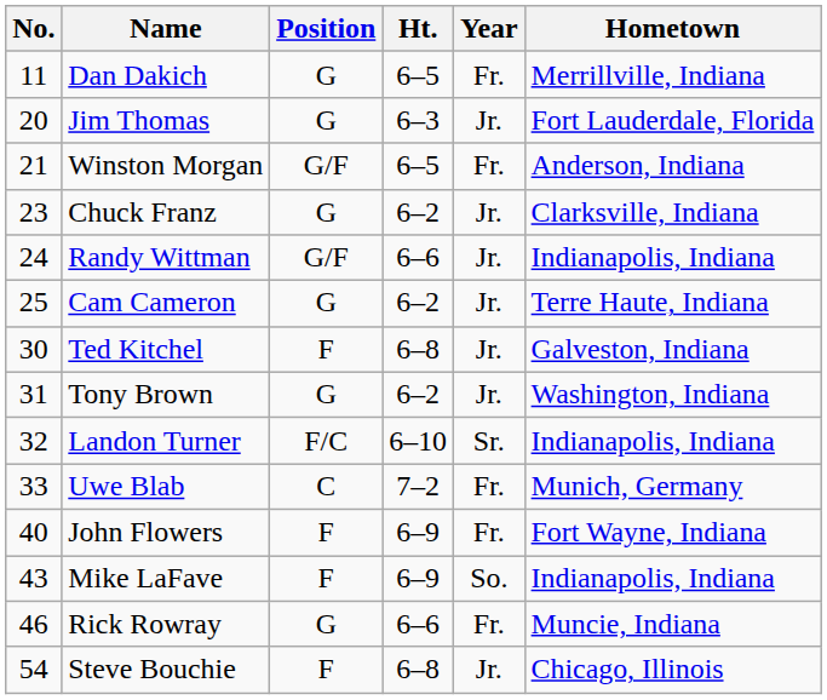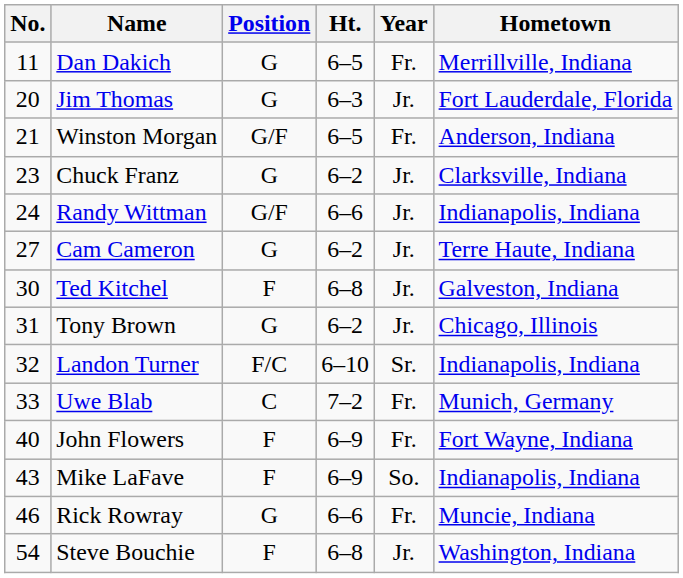 <table class="wikitable" style="text-align:center">
 <tr>
 <th>No.</th>
 <th>Name</th>
 <th><a href='#'>Position</a></th>
 <th>Ht.</th>
 <th>Year</th>
 <th>Hometown</th>
 </tr>
 <tr>
 <td>11</td>
 <td style="text-align:left"><a href='#'>Dan Dakich</a></td>
 <td>G</td>
 <td>6–5</td>
 <td>Fr.</td>
 <td style="text-align:left"><a href='#'>Merrillville, Indiana</a></td>
 </tr>
 <tr>
 <td>20</td>
 <td style="text-align:left"><a href='#'>Jim Thomas</a></td>
 <td>G</td>
 <td>6–3</td>
 <td>Jr.</td>
 <td style="text-align:left"><a href='#'>Fort Lauderdale, Florida</a></td>
 </tr>
 <tr>
 <td>21</td>
 <td style="text-align:left">Winston Morgan</td>
 <td>G/F</td>
 <td>6–5</td>
 <td>Fr.</td>
 <td style="text-align:left"><a href='#'>Anderson, Indiana</a></td>
 </tr>
 <tr>
 <td>23</td>
 <td style="text-align:left">Chuck Franz</td>
 <td>G</td>
 <td>6–2</td>
 <td>Jr.</td>
 <td style="text-align:left"><a href='#'>Clarksville, Indiana</a></td>
 </tr>
 <tr>
 <td>24</td>
 <td style="text-align:left"><a href='#'>Randy Wittman</a></td>
 <td>G/F</td>
 <td>6–6</td>
 <td>Jr.</td>
 <td style="text-align:left"><a href='#'>Indianapolis, Indiana</a></td>
 </tr>
 <tr>
-<td>25</td>
+<td>27</td>
 <td style="text-align:left"><a href='#'>Cam Cameron</a></td>
 <td>G</td>
 <td>6–2</td>
 <td>Jr.</td>
 <td style="text-align:left"><a href='#'>Terre Haute, Indiana</a></td>
 </tr>
 <tr>
 <td>30</td>
 <td style="text-align:left"><a href='#'>Ted Kitchel</a></td>
 <td>F</td>
 <td>6–8</td>
 <td>Jr.</td>
 <td style="text-align:left"><a href='#'>Galveston, Indiana</a></td>
 </tr>
 <tr>
 <td>31</td>
 <td style="text-align:left">Tony Brown</td>
 <td>G</td>
 <td>6–2</td>
 <td>Jr.</td>
-<td style="text-align:left"><a href='#'>Washington, Indiana</a></td>
+<td style="text-align:left"><a href='#'>Chicago, Illinois</a></td>
 </tr>
 <tr>
 <td>32</td>
 <td style="text-align:left"><a href='#'>Landon Turner</a></td>
 <td>F/C</td>
 <td>6–10</td>
 <td>Sr.</td>
 <td style="text-align:left"><a href='#'>Indianapolis, Indiana</a></td>
 </tr>
 <tr>
 <td>33</td>
 <td style="text-align:left"><a href='#'>Uwe Blab</a></td>
 <td>C</td>
 <td>7–2</td>
 <td>Fr.</td>
 <td style="text-align:left"><a href='#'>Munich, Germany</a></td>
 </tr>
 <tr>
 <td>40</td>
 <td style="text-align:left">John Flowers</td>
 <td>F</td>
 <td>6–9</td>
 <td>Fr.</td>
 <td style="text-align:left"><a href='#'>Fort Wayne, Indiana</a></td>
 </tr>
 <tr>
 <td>43</td>
 <td style="text-align:left">Mike LaFave</td>
 <td>F</td>
 <td>6–9</td>
 <td>So.</td>
 <td style="text-align:left"><a href='#'>Indianapolis, Indiana</a></td>
 </tr>
 <tr>
 <td>46</td>
 <td style="text-align:left">Rick Rowray</td>
 <td>G</td>
 <td>6–6</td>
 <td>Fr.</td>
 <td style="text-align:left"><a href='#'>Muncie, Indiana</a></td>
 </tr>
 <tr>
 <td>54</td>
 <td style="text-align:left">Steve Bouchie</td>
 <td>F</td>
 <td>6–8</td>
 <td>Jr.</td>
-<td style="text-align:left"><a href='#'>Chicago, Illinois</a></td>
+<td style="text-align:left"><a href='#'>Washington, Indiana</a></td>
 </tr>
 </table>
